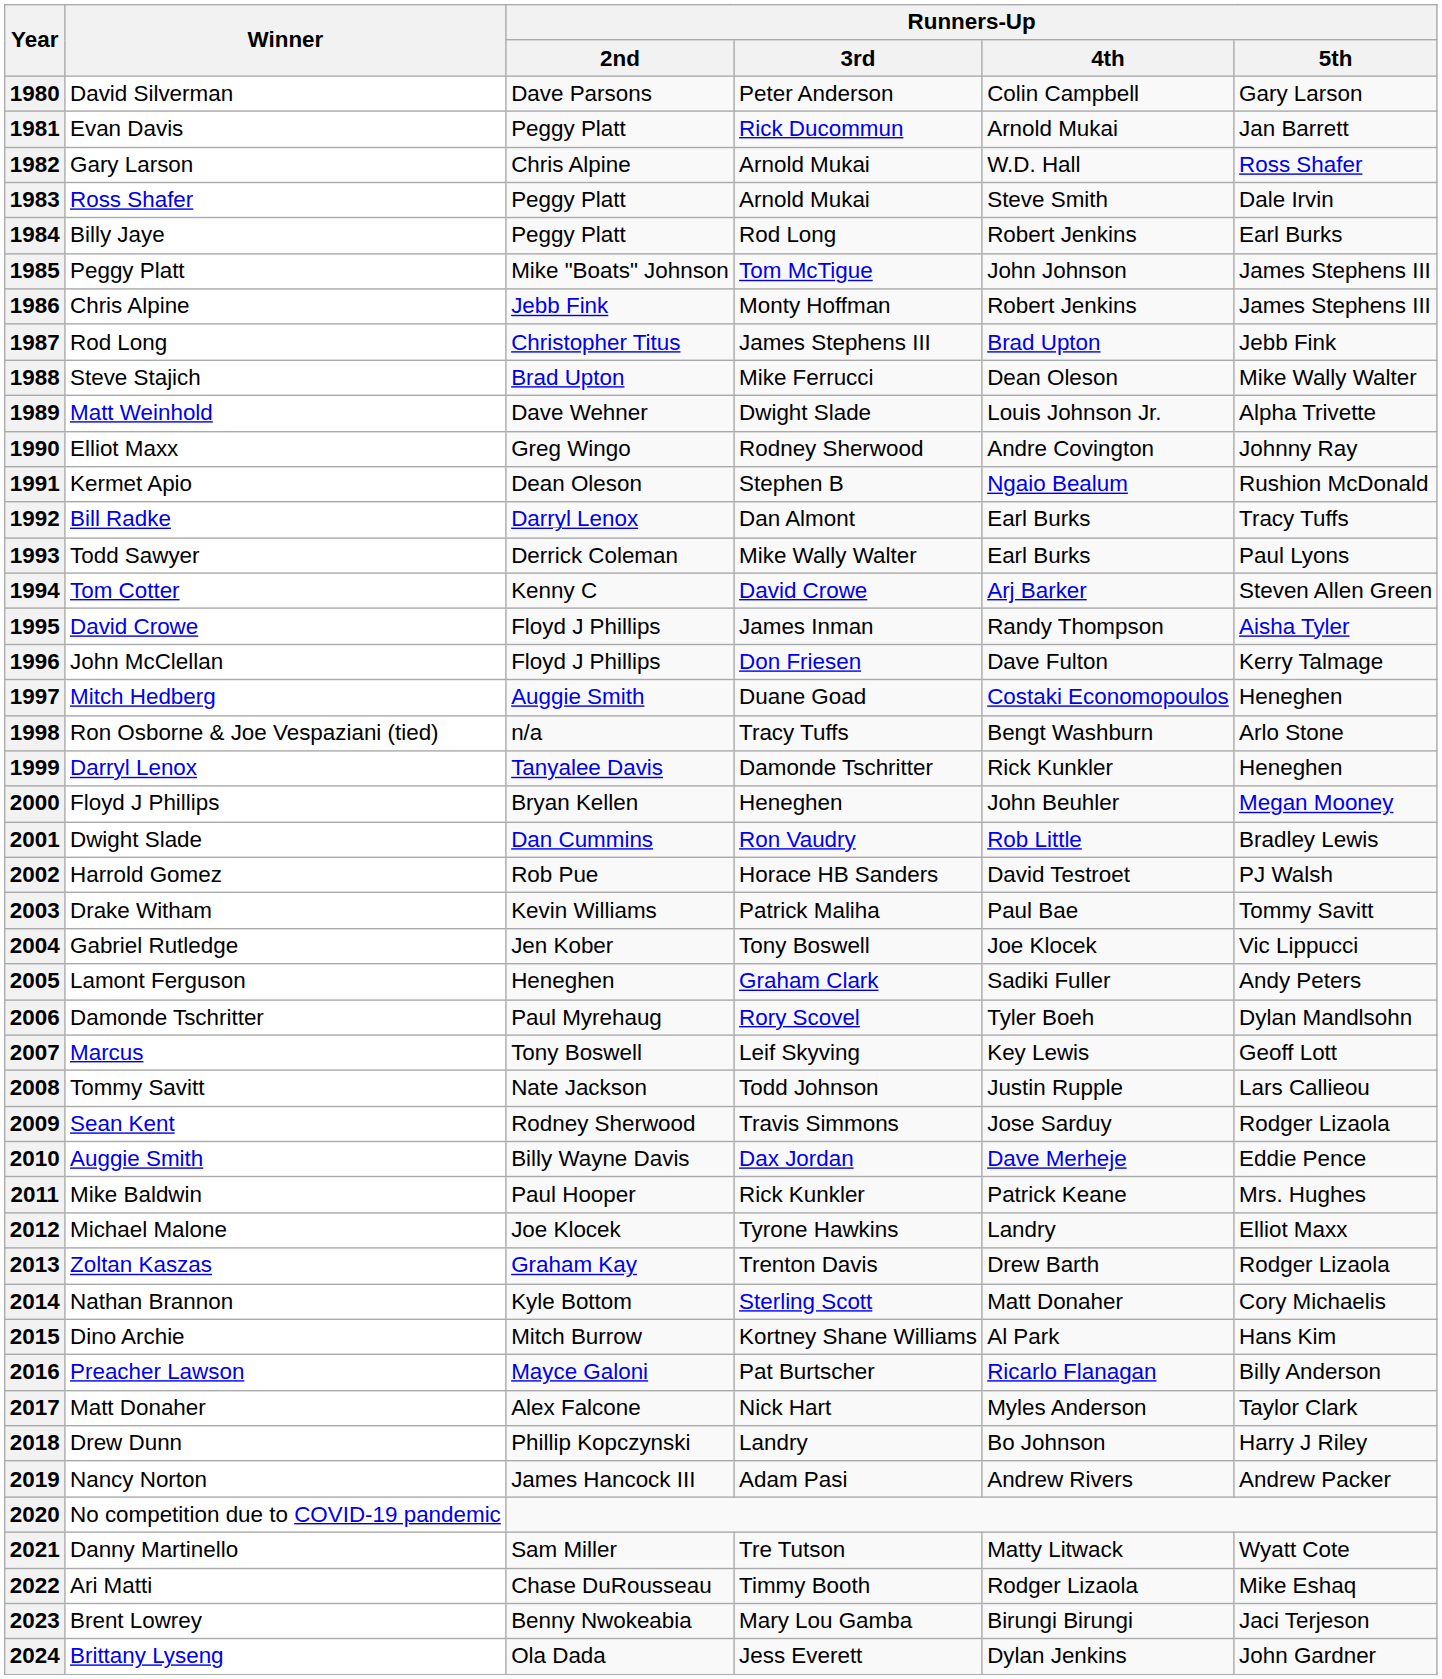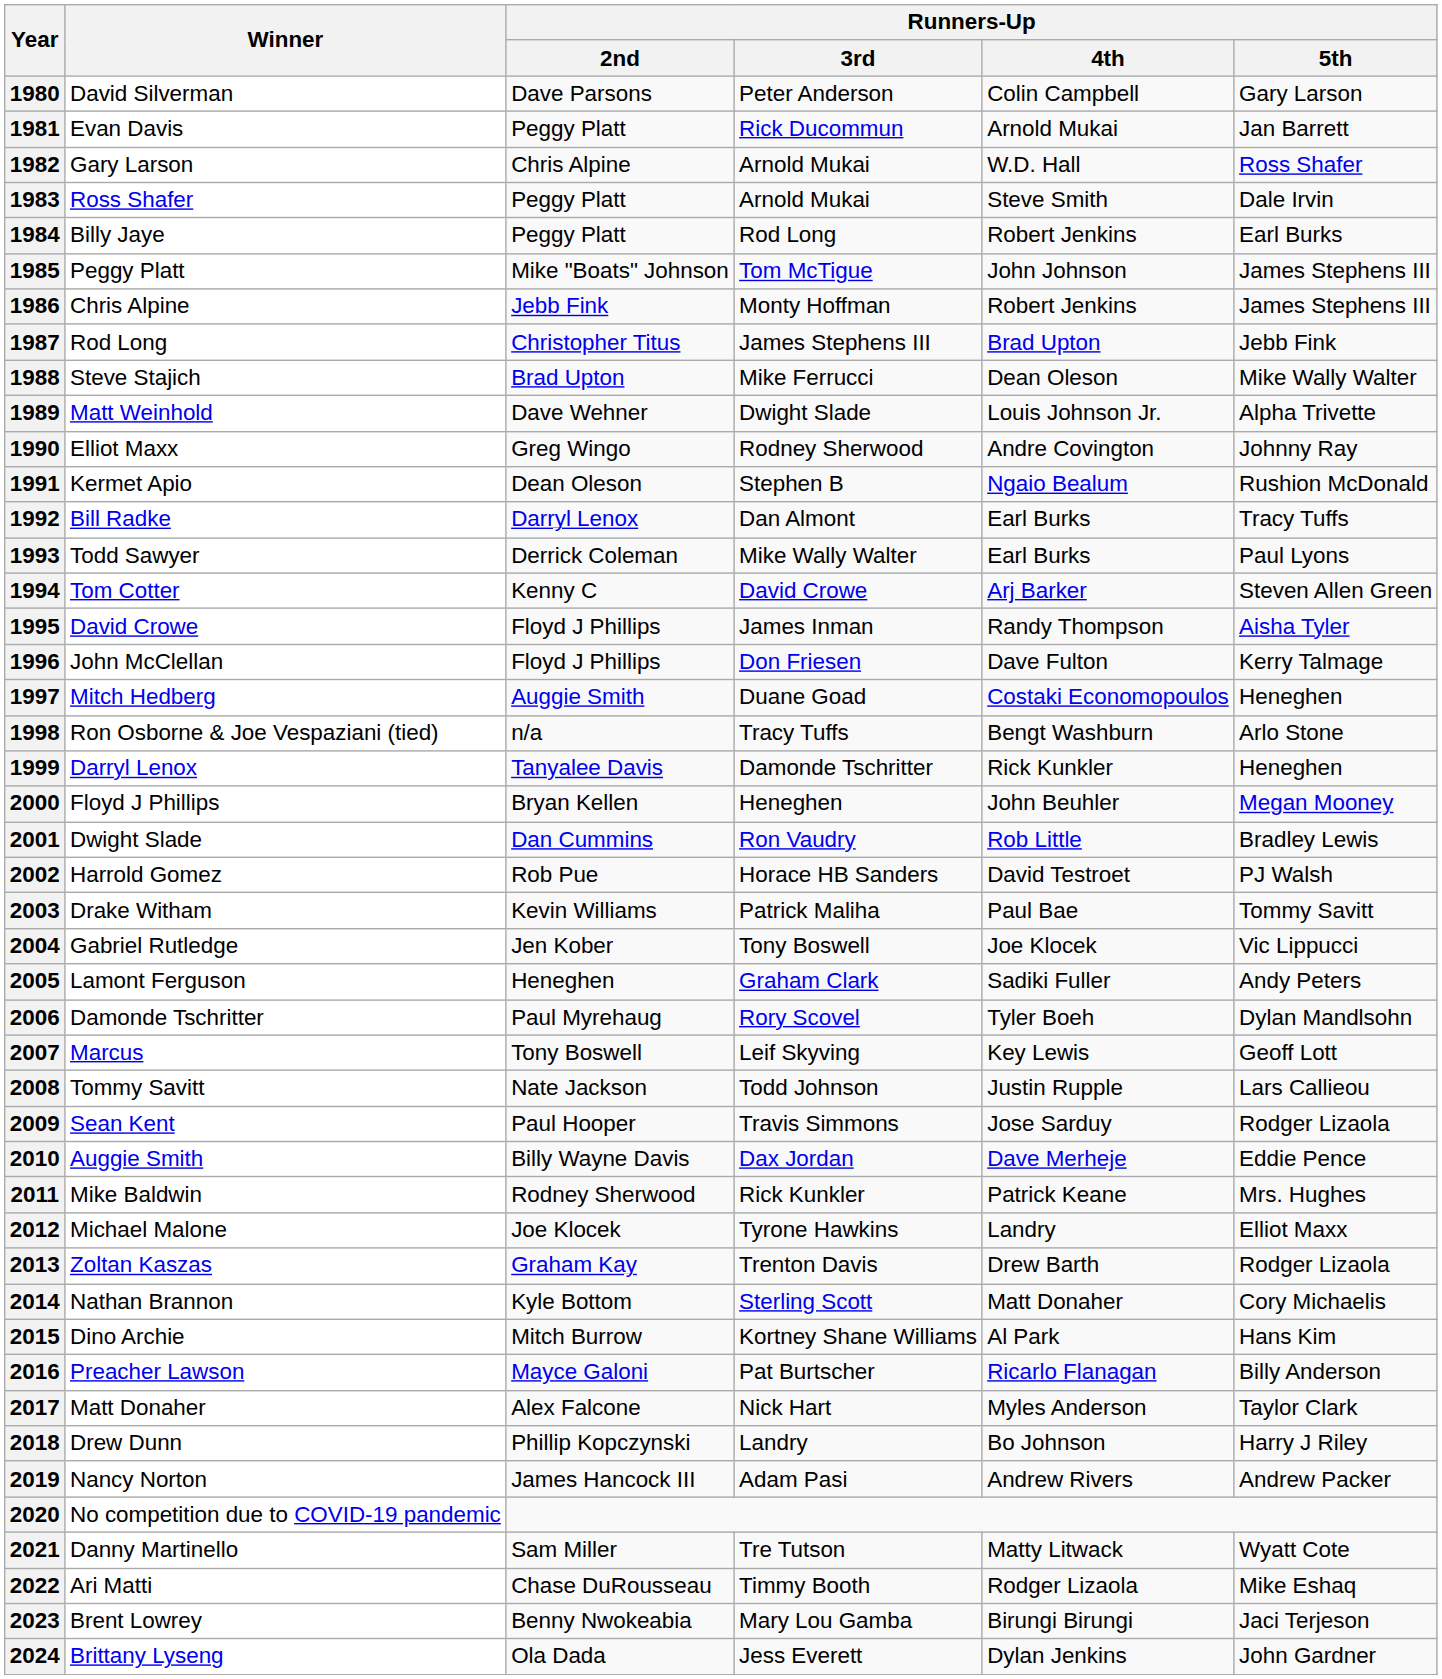 <table class="wikitable">
 <tr>
 <th rowspan="2">Year</th>
 <th rowspan="2">Winner</th>
 <th colspan=4>Runners-Up</th>
 </tr>
 <tr>
 <th>2nd</th>
 <th>3rd</th>
 <th>4th</th>
 <th>5th</th>
 </tr>
 <tr>
 <th>1980</th>
 <td style="background:white;">David Silverman</td>
 <td>Dave Parsons</td>
 <td>Peter Anderson</td>
 <td>Colin Campbell</td>
 <td>Gary Larson</td>
 </tr>
 <tr>
 <th>1981</th>
 <td style="background:white;">Evan Davis</td>
 <td>Peggy Platt</td>
 <td><a href='#'>Rick Ducommun</a></td>
 <td>Arnold Mukai</td>
 <td>Jan Barrett</td>
 </tr>
 <tr>
 <th>1982</th>
 <td style="background:white;">Gary Larson</td>
 <td>Chris Alpine</td>
 <td>Arnold Mukai</td>
 <td>W.D. Hall</td>
 <td><a href='#'>Ross Shafer</a></td>
 </tr>
 <tr>
 <th>1983</th>
 <td style="background:white;"><a href='#'>Ross Shafer</a></td>
 <td>Peggy Platt</td>
 <td>Arnold Mukai</td>
 <td>Steve Smith</td>
 <td>Dale Irvin</td>
 </tr>
 <tr>
 <th>1984</th>
 <td style="background:white;">Billy Jaye</td>
 <td>Peggy Platt</td>
 <td>Rod Long</td>
 <td>Robert Jenkins</td>
 <td>Earl Burks</td>
 </tr>
 <tr>
 <th>1985</th>
 <td style="background:white;">Peggy Platt</td>
 <td>Mike "Boats" Johnson</td>
 <td><a href='#'>Tom McTigue</a></td>
 <td>John Johnson</td>
 <td>James Stephens III</td>
 </tr>
 <tr>
 <th>1986</th>
 <td style="background:white;">Chris Alpine</td>
 <td><a href='#'>Jebb Fink</a></td>
 <td>Monty Hoffman</td>
 <td>Robert Jenkins</td>
 <td>James Stephens III</td>
 </tr>
 <tr>
 <th>1987</th>
 <td style="background:white;">Rod Long</td>
 <td><a href='#'>Christopher Titus</a></td>
 <td>James Stephens III</td>
 <td><a href='#'>Brad Upton</a></td>
 <td>Jebb Fink</td>
 </tr>
 <tr>
 <th>1988</th>
 <td style="background:white;">Steve Stajich</td>
 <td><a href='#'>Brad Upton</a></td>
 <td>Mike Ferrucci</td>
 <td>Dean Oleson</td>
 <td>Mike Wally Walter</td>
 </tr>
 <tr>
 <th>1989</th>
 <td style="background:white;"><a href='#'>Matt Weinhold</a></td>
 <td>Dave Wehner</td>
 <td>Dwight Slade</td>
 <td>Louis Johnson Jr.</td>
 <td>Alpha Trivette</td>
 </tr>
 <tr>
 <th>1990</th>
 <td style="background:white;">Elliot Maxx</td>
 <td>Greg Wingo</td>
 <td>Rodney Sherwood</td>
 <td>Andre Covington</td>
 <td>Johnny Ray</td>
 </tr>
 <tr>
 <th>1991</th>
 <td style="background:white;">Kermet Apio</td>
 <td>Dean Oleson</td>
 <td>Stephen B</td>
 <td><a href='#'>Ngaio Bealum</a></td>
 <td>Rushion McDonald</td>
 </tr>
 <tr>
 <th>1992</th>
 <td style="background:white;"><a href='#'>Bill Radke</a></td>
 <td><a href='#'>Darryl Lenox</a></td>
 <td>Dan Almont</td>
 <td>Earl Burks</td>
 <td>Tracy Tuffs</td>
 </tr>
 <tr>
 <th>1993</th>
 <td style="background:white;">Todd Sawyer</td>
 <td>Derrick Coleman</td>
 <td>Mike Wally Walter</td>
 <td>Earl Burks</td>
 <td>Paul Lyons</td>
 </tr>
 <tr>
 <th>1994</th>
 <td style="background:white;"><a href='#'>Tom Cotter</a></td>
 <td>Kenny C</td>
 <td><a href='#'>David Crowe</a></td>
 <td><a href='#'>Arj Barker</a></td>
 <td>Steven Allen Green</td>
 </tr>
 <tr>
 <th>1995</th>
 <td style="background:white;"><a href='#'>David Crowe</a></td>
 <td>Floyd J Phillips</td>
 <td>James Inman</td>
 <td>Randy Thompson</td>
 <td><a href='#'>Aisha Tyler</a></td>
 </tr>
 <tr>
 <th>1996</th>
 <td style="background:white;">John McClellan</td>
 <td>Floyd J Phillips</td>
 <td><a href='#'>Don Friesen</a></td>
 <td>Dave Fulton</td>
 <td>Kerry Talmage</td>
 </tr>
 <tr>
 <th>1997</th>
 <td style="background:white;"><a href='#'>Mitch Hedberg</a></td>
 <td><a href='#'>Auggie Smith</a></td>
 <td>Duane Goad</td>
 <td><a href='#'>Costaki Economopoulos</a></td>
 <td>Heneghen</td>
 </tr>
 <tr>
 <th>1998</th>
 <td style="background:white;">Ron Osborne & Joe Vespaziani (tied)</td>
 <td>n/a</td>
 <td>Tracy Tuffs</td>
 <td>Bengt Washburn</td>
 <td>Arlo Stone</td>
 </tr>
 <tr>
 <th>1999</th>
 <td style="background:white;"><a href='#'>Darryl Lenox</a></td>
 <td><a href='#'>Tanyalee Davis</a></td>
 <td>Damonde Tschritter</td>
 <td>Rick Kunkler</td>
 <td>Heneghen</td>
 </tr>
 <tr>
 <th>2000</th>
 <td style="background:white;">Floyd J Phillips</td>
 <td>Bryan Kellen</td>
 <td>Heneghen</td>
 <td>John Beuhler</td>
 <td><a href='#'>Megan Mooney</a></td>
 </tr>
 <tr>
 <th>2001</th>
 <td style="background:white;">Dwight Slade</td>
 <td><a href='#'>Dan Cummins</a></td>
 <td><a href='#'>Ron Vaudry</a></td>
 <td><a href='#'>Rob Little</a></td>
 <td>Bradley Lewis</td>
 </tr>
 <tr>
 <th>2002</th>
 <td style="background:white;">Harrold Gomez</td>
 <td>Rob Pue</td>
 <td>Horace HB Sanders</td>
 <td>David Testroet</td>
 <td>PJ Walsh</td>
 </tr>
 <tr>
 <th>2003</th>
 <td style="background:white;">Drake Witham</td>
 <td>Kevin Williams</td>
 <td>Patrick Maliha</td>
 <td>Paul Bae</td>
 <td>Tommy Savitt</td>
 </tr>
 <tr>
 <th>2004</th>
 <td style="background:white;">Gabriel Rutledge</td>
 <td>Jen Kober</td>
 <td>Tony Boswell</td>
 <td>Joe Klocek</td>
 <td>Vic Lippucci</td>
 </tr>
 <tr>
 <th>2005</th>
 <td style="background:white;">Lamont Ferguson</td>
 <td>Heneghen</td>
 <td><a href='#'>Graham Clark</a></td>
 <td>Sadiki Fuller</td>
 <td>Andy Peters</td>
 </tr>
 <tr>
 <th>2006</th>
 <td style="background:white;">Damonde Tschritter</td>
 <td>Paul Myrehaug</td>
 <td><a href='#'>Rory Scovel</a></td>
 <td>Tyler Boeh</td>
 <td>Dylan Mandlsohn</td>
 </tr>
 <tr>
 <th>2007</th>
 <td style="background:white;"><a href='#'>Marcus</a></td>
 <td>Tony Boswell</td>
 <td>Leif Skyving</td>
 <td>Key Lewis</td>
 <td>Geoff Lott</td>
 </tr>
 <tr>
 <th>2008</th>
 <td style="background:white;">Tommy Savitt</td>
 <td>Nate Jackson</td>
 <td>Todd Johnson</td>
 <td>Justin Rupple</td>
 <td>Lars Callieou</td>
 </tr>
 <tr>
 <th>2009</th>
 <td style="background:white;"><a href='#'>Sean Kent</a></td>
-<td>Rodney Sherwood</td>
+<td>Paul Hooper</td>
 <td>Travis Simmons</td>
 <td>Jose Sarduy</td>
 <td>Rodger Lizaola</td>
 </tr>
 <tr>
 <th>2010</th>
 <td style="background:white;"><a href='#'>Auggie Smith</a></td>
 <td>Billy Wayne Davis</td>
 <td><a href='#'>Dax Jordan</a></td>
 <td><a href='#'>Dave Merheje</a></td>
 <td>Eddie Pence</td>
 </tr>
 <tr>
 <th>2011</th>
 <td style="background:white;">Mike Baldwin</td>
-<td>Paul Hooper</td>
+<td>Rodney Sherwood</td>
 <td>Rick Kunkler</td>
 <td>Patrick Keane</td>
 <td>Mrs. Hughes</td>
 </tr>
 <tr>
 <th>2012</th>
 <td style="background:white;">Michael Malone</td>
 <td>Joe Klocek</td>
 <td>Tyrone Hawkins</td>
 <td>Landry</td>
 <td>Elliot Maxx</td>
 </tr>
 <tr>
 <th>2013</th>
 <td style="background:white;"><a href='#'>Zoltan Kaszas</a></td>
 <td><a href='#'>Graham Kay</a></td>
 <td>Trenton Davis</td>
 <td>Drew Barth</td>
 <td>Rodger Lizaola</td>
 </tr>
 <tr>
 <th>2014</th>
 <td style="background:white;">Nathan Brannon</td>
 <td>Kyle Bottom</td>
 <td><a href='#'>Sterling Scott</a></td>
 <td>Matt Donaher</td>
 <td>Cory Michaelis</td>
 </tr>
 <tr>
 <th>2015</th>
 <td style="background:white;">Dino Archie</td>
 <td>Mitch Burrow</td>
 <td>Kortney Shane Williams</td>
 <td>Al Park</td>
 <td>Hans Kim</td>
 </tr>
 <tr>
 <th>2016</th>
 <td style="background:white;"><a href='#'>Preacher Lawson</a></td>
 <td><a href='#'>Mayce Galoni</a></td>
 <td>Pat Burtscher</td>
 <td><a href='#'>Ricarlo Flanagan</a></td>
 <td>Billy Anderson</td>
 </tr>
 <tr>
 <th>2017</th>
 <td style="background:white;">Matt Donaher</td>
 <td>Alex Falcone</td>
 <td>Nick Hart</td>
 <td>Myles Anderson</td>
 <td>Taylor Clark</td>
 </tr>
 <tr>
 <th>2018</th>
 <td style="background:white;">Drew Dunn</td>
 <td>Phillip Kopczynski</td>
 <td>Landry</td>
 <td>Bo Johnson</td>
 <td>Harry J Riley</td>
 </tr>
 <tr>
 <th>2019</th>
 <td style="background:white;">Nancy Norton</td>
 <td>James Hancock III</td>
 <td>Adam Pasi</td>
 <td>Andrew Rivers</td>
 <td>Andrew Packer</td>
 </tr>
 <tr>
 <th>2020</th>
 <td style="background:white;">No competition due to <a href='#'>COVID-19 pandemic</a></td>
 </tr>
 <tr>
 <th>2021</th>
 <td style="background:white;">Danny Martinello</td>
 <td>Sam Miller</td>
 <td>Tre Tutson</td>
 <td>Matty Litwack</td>
 <td>Wyatt Cote</td>
 </tr>
 <tr>
 <th>2022</th>
 <td style="background:white;">Ari Matti</td>
 <td>Chase DuRousseau</td>
 <td>Timmy Booth</td>
 <td>Rodger Lizaola</td>
 <td>Mike Eshaq</td>
 </tr>
 <tr>
 <th>2023</th>
 <td style="background:white;">Brent Lowrey</td>
 <td>Benny Nwokeabia</td>
 <td>Mary Lou Gamba</td>
 <td>Birungi Birungi</td>
 <td>Jaci Terjeson</td>
 </tr>
 <tr>
 <th>2024</th>
 <td style="background:white;"><a href='#'>Brittany Lyseng</a></td>
 <td>Ola Dada</td>
 <td>Jess Everett</td>
 <td>Dylan Jenkins</td>
 <td>John Gardner</td>
 </tr>
 <tr>
 </tr>
 </table>
